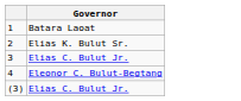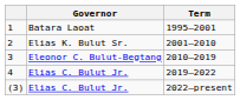 <table class="wikitable sortable">
 <tr>
 <th></th>
 <th>Governor</th>
+<th>Term</th>
 </tr>
 <tr>
 <td>1</td>
 <td>Batara Laoat</td>
+<td>1995–2001</td>
 </tr>
 <tr>
 <td>2</td>
 <td>Elias K. Bulut Sr.</td>
+<td>2001–2010</td>
 </tr>
 <tr>
 <td>3</td>
-<td><a href='#'>Elias C. Bulut Jr.</a></td>
+<td><a href='#'>Eleonor C. Bulut-Begtang</a></td>
+<td>2010–2019</td>
 </tr>
 <tr>
 <td>4</td>
-<td><a href='#'>Eleonor C. Bulut-Begtang</a></td>
+<td><a href='#'>Elias C. Bulut Jr.</a></td>
+<td>2019–2022</td>
 </tr>
 <tr>
 <td>(3)</td>
 <td><a href='#'>Elias C. Bulut Jr.</a></td>
+<td>2022–present</td>
 </tr>
 </table>
